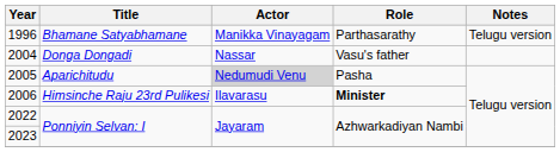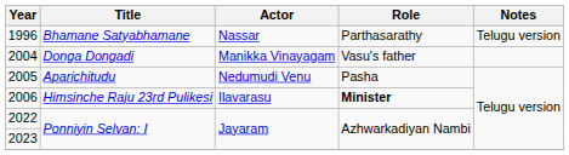 <table class="wikitable sortable">
 <tr style="background:#ccc; text-align:center;">
 <th>Year</th>
 <th>Title</th>
 <th>Actor</th>
 <th>Role</th>
 <th>Notes</th>
 </tr>
 <tr>
 <td>1996</td>
 <td><em><a href='#'>Bhamane Satyabhamane</a></em></td>
-<td><a href='#'>Manikka Vinayagam</a></td>
+<td><a href='#'>Nassar</a></td>
 <td>Parthasarathy</td>
 <td>Telugu version</td>
 </tr>
 <tr>
 <td>2004</td>
 <td><em><a href='#'>Donga Dongadi</a></em></td>
-<td><a href='#'>Nassar</a></td>
+<td><a href='#'>Manikka Vinayagam</a></td>
 <td>Vasu's father</td>
 <td></td>
 </tr>
 <tr>
 <td>2005</td>
 <td><em><a href='#'>Aparichitudu</a></em></td>
-<td style="background: lightgrey;"><a href='#'>Nedumudi Venu</a></td>
+<td><a href='#'>Nedumudi Venu</a></td>
 <td>Pasha</td>
 <td rowspan="4">Telugu version</td>
 </tr>
 <tr>
 <td>2006</td>
 <td><em><a href='#'>Himsinche Raju 23rd Pulikesi</a></em></td>
 <td><a href='#'>Ilavarasu</a></td>
 <td><strong>Minister</strong></td>
 </tr>
 <tr>
 <td>2022</td>
 <td rowspan="2"><em><a href='#'>Ponniyin Selvan: I</a></em></td>
 <td rowspan="2"><a href='#'>Jayaram</a></td>
 <td rowspan="2">Azhwarkadiyan Nambi</td>
 </tr>
 <tr>
 <td>2023</td>
 </tr>
 <tr>
 </tr>
 </table>
